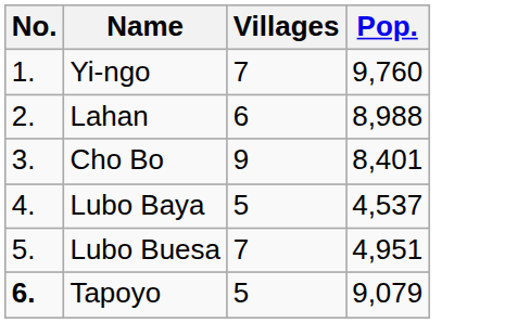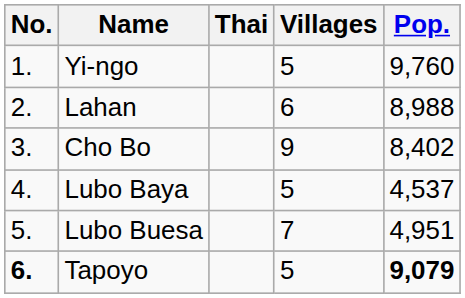 <table class="wikitable sortable">
 <tr>
 <th>No.</th>
 <th>Name</th>
+<th>Thai</th>
 <th>Villages</th>
 <th><a href='#'>Pop.</a></th>
 </tr>
 <tr>
 <td>1.</td>
 <td>Yi-ngo</td>
-<td>7</td>
+<td></td>
+<td>5</td>
 <td>9,760</td>
 </tr>
 <tr>
 <td>2.</td>
 <td>Lahan</td>
+<td></td>
 <td>6</td>
 <td>8,988</td>
 </tr>
 <tr>
 <td>3.</td>
 <td>Cho Bo</td>
+<td></td>
 <td>9</td>
-<td>8,401</td>
+<td>8,402</td>
 </tr>
 <tr>
 <td>4.</td>
 <td>Lubo Baya</td>
+<td></td>
 <td>5</td>
 <td>4,537</td>
 </tr>
 <tr>
 <td>5.</td>
 <td>Lubo Buesa</td>
+<td></td>
 <td>7</td>
 <td>4,951</td>
 </tr>
 <tr>
 <td><strong>6.</strong></td>
 <td>Tapoyo</td>
+<td></td>
 <td>5</td>
-<td>9,079</td>
+<td><strong>9,079</strong></td>
 </tr>
 </table>
